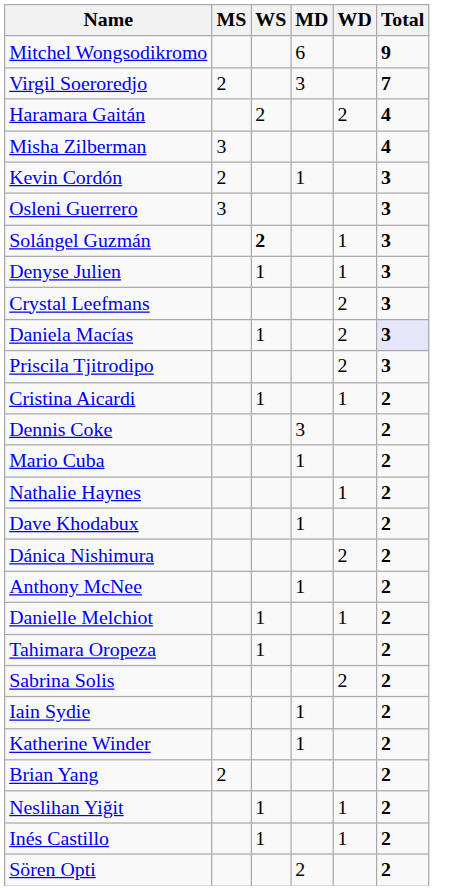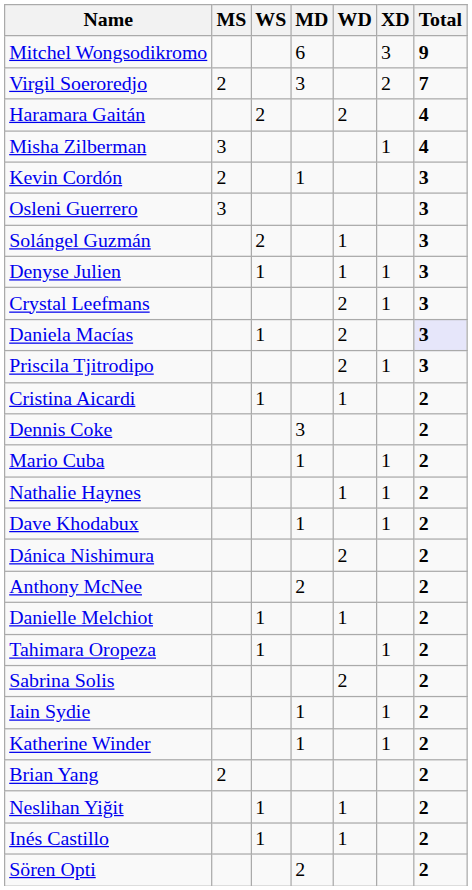 <table class=wikitable>
 <tr>
 <th>Name</th>
 <th>MS</th>
 <th>WS</th>
 <th>MD</th>
 <th>WD</th>
+<th>XD</th>
 <th>Total</th>
 </tr>
 <tr>
 <td> <a href='#'>Mitchel Wongsodikromo</a></td>
 <td></td>
 <td></td>
 <td>6</td>
 <td></td>
+<td>3</td>
 <td><strong>9</strong></td>
 </tr>
 <tr>
 <td> <a href='#'>Virgil Soeroredjo</a></td>
 <td>2</td>
 <td></td>
 <td>3</td>
 <td></td>
+<td>2</td>
 <td><strong>7</strong></td>
 </tr>
 <tr>
 <td> <a href='#'>Haramara Gaitán</a></td>
 <td></td>
 <td>2</td>
 <td></td>
 <td>2</td>
+<td></td>
 <td><strong>4</strong></td>
 </tr>
 <tr>
 <td> <a href='#'>Misha Zilberman</a></td>
 <td>3</td>
 <td></td>
 <td></td>
 <td></td>
+<td>1</td>
 <td><strong>4</strong></td>
 </tr>
 <tr>
 <td> <a href='#'>Kevin Cordón</a></td>
 <td>2</td>
 <td></td>
 <td>1</td>
+<td></td>
 <td></td>
 <td><strong>3</strong></td>
 </tr>
 <tr>
 <td> <a href='#'>Osleni Guerrero</a></td>
 <td>3</td>
 <td></td>
 <td></td>
 <td></td>
+<td></td>
 <td><strong>3</strong></td>
 </tr>
 <tr>
 <td> <a href='#'>Solángel Guzmán</a></td>
 <td></td>
-<td><strong>2</strong></td>
+<td>2</td>
 <td></td>
 <td>1</td>
+<td></td>
 <td><strong>3</strong></td>
 </tr>
 <tr>
 <td> <a href='#'>Denyse Julien</a></td>
 <td></td>
 <td>1</td>
 <td></td>
+<td>1</td>
 <td>1</td>
 <td><strong>3</strong></td>
 </tr>
 <tr>
 <td> <a href='#'>Crystal Leefmans</a></td>
 <td></td>
 <td></td>
 <td></td>
 <td>2</td>
+<td>1</td>
 <td><strong>3</strong></td>
 </tr>
 <tr>
 <td> <a href='#'>Daniela Macías</a></td>
 <td></td>
 <td>1</td>
 <td></td>
 <td>2</td>
+<td></td>
 <td style="background: lavender;"><strong>3</strong></td>
 </tr>
 <tr>
 <td> <a href='#'>Priscila Tjitrodipo</a></td>
 <td></td>
 <td></td>
 <td></td>
 <td>2</td>
+<td>1</td>
 <td><strong>3</strong></td>
 </tr>
 <tr>
 <td> <a href='#'>Cristina Aicardi</a></td>
 <td></td>
 <td>1</td>
 <td></td>
 <td>1</td>
+<td></td>
 <td><strong>2</strong></td>
 </tr>
 <tr>
 <td> <a href='#'>Dennis Coke</a></td>
 <td></td>
 <td></td>
 <td>3</td>
+<td></td>
 <td></td>
 <td><strong>2</strong></td>
 </tr>
 <tr>
 <td> <a href='#'>Mario Cuba</a></td>
 <td></td>
 <td></td>
 <td>1</td>
 <td></td>
+<td>1</td>
 <td><strong>2</strong></td>
 </tr>
 <tr>
 <td> <a href='#'>Nathalie Haynes</a></td>
 <td></td>
 <td></td>
 <td></td>
+<td>1</td>
 <td>1</td>
 <td><strong>2</strong></td>
 </tr>
 <tr>
 <td> <a href='#'>Dave Khodabux</a></td>
 <td></td>
 <td></td>
 <td>1</td>
 <td></td>
+<td>1</td>
 <td><strong>2</strong></td>
 </tr>
 <tr>
 <td> <a href='#'>Dánica Nishimura</a></td>
 <td></td>
 <td></td>
 <td></td>
 <td>2</td>
+<td></td>
 <td><strong>2</strong></td>
 </tr>
 <tr>
 <td> <a href='#'>Anthony McNee</a></td>
 <td></td>
 <td></td>
-<td>1</td>
+<td>2</td>
+<td></td>
 <td></td>
 <td><strong>2</strong></td>
 </tr>
 <tr>
 <td> <a href='#'>Danielle Melchiot</a></td>
 <td></td>
 <td>1</td>
 <td></td>
 <td>1</td>
+<td></td>
 <td><strong>2</strong></td>
 </tr>
 <tr>
 <td> <a href='#'>Tahimara Oropeza</a></td>
 <td></td>
 <td>1</td>
 <td></td>
 <td></td>
+<td>1</td>
 <td><strong>2</strong></td>
 </tr>
 <tr>
 <td> <a href='#'>Sabrina Solis</a></td>
 <td></td>
 <td></td>
 <td></td>
 <td>2</td>
+<td></td>
 <td><strong>2</strong></td>
 </tr>
 <tr>
 <td> <a href='#'>Iain Sydie</a></td>
 <td></td>
 <td></td>
 <td>1</td>
 <td></td>
+<td>1</td>
 <td><strong>2</strong></td>
 </tr>
 <tr>
 <td> <a href='#'>Katherine Winder</a></td>
 <td></td>
 <td></td>
 <td>1</td>
 <td></td>
+<td>1</td>
 <td><strong>2</strong></td>
 </tr>
 <tr>
 <td> <a href='#'>Brian Yang</a></td>
 <td>2</td>
+<td></td>
 <td></td>
 <td></td>
 <td></td>
 <td><strong>2</strong></td>
 </tr>
 <tr>
 <td> <a href='#'>Neslihan Yiğit</a></td>
 <td></td>
 <td>1</td>
 <td></td>
 <td>1</td>
+<td></td>
 <td><strong>2</strong></td>
 </tr>
 <tr>
 <td> <a href='#'>Inés Castillo</a></td>
 <td></td>
 <td>1</td>
 <td></td>
 <td>1</td>
+<td></td>
 <td><strong>2</strong></td>
 </tr>
 <tr>
 <td> <a href='#'>Sören Opti</a></td>
 <td></td>
 <td></td>
 <td>2</td>
 <td></td>
+<td></td>
 <td><strong>2</strong></td>
 </tr>
 </table>
